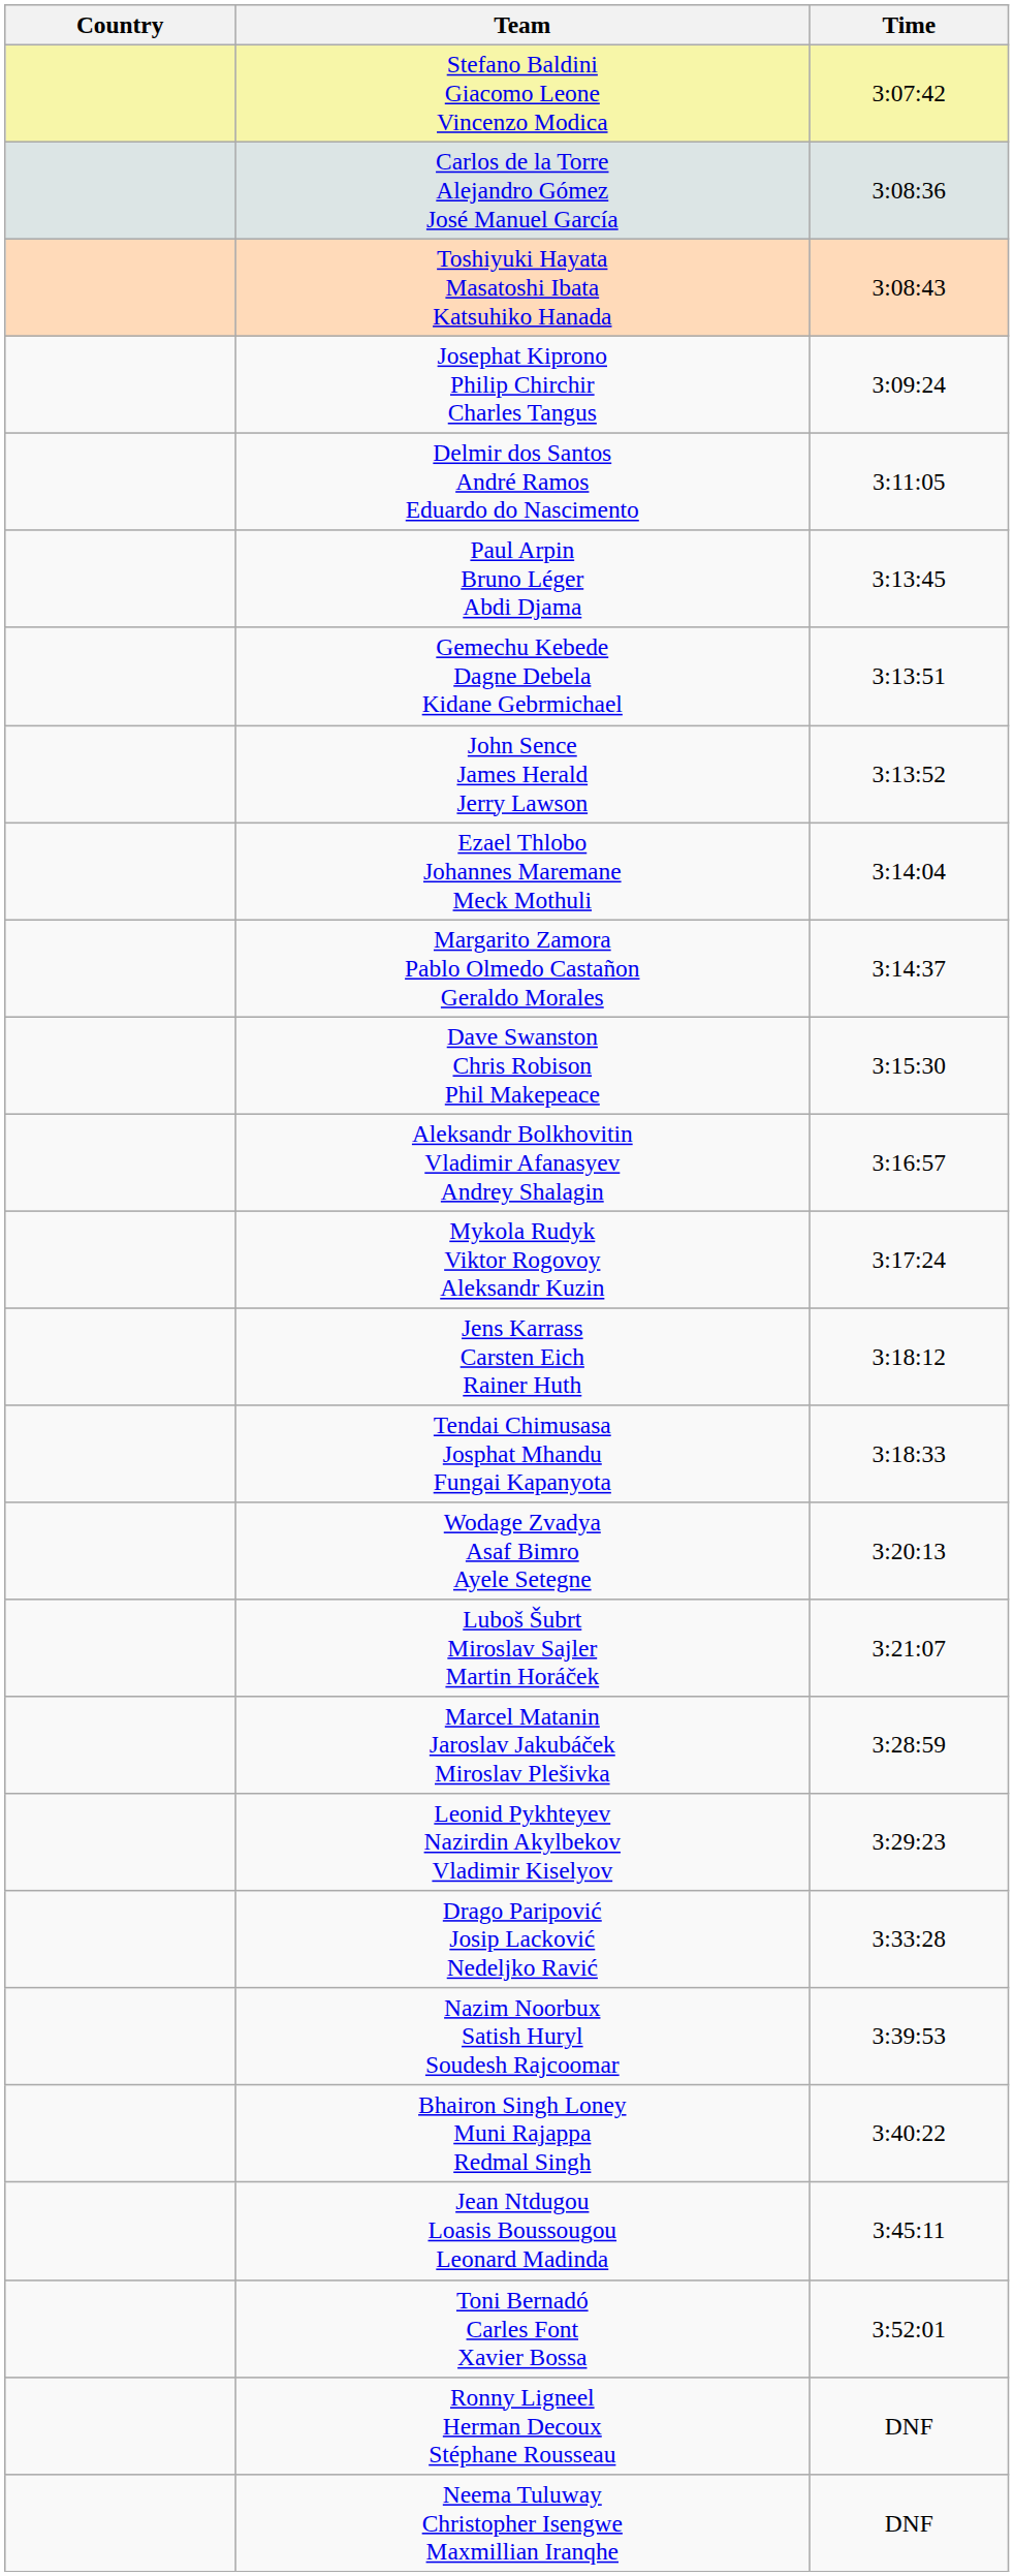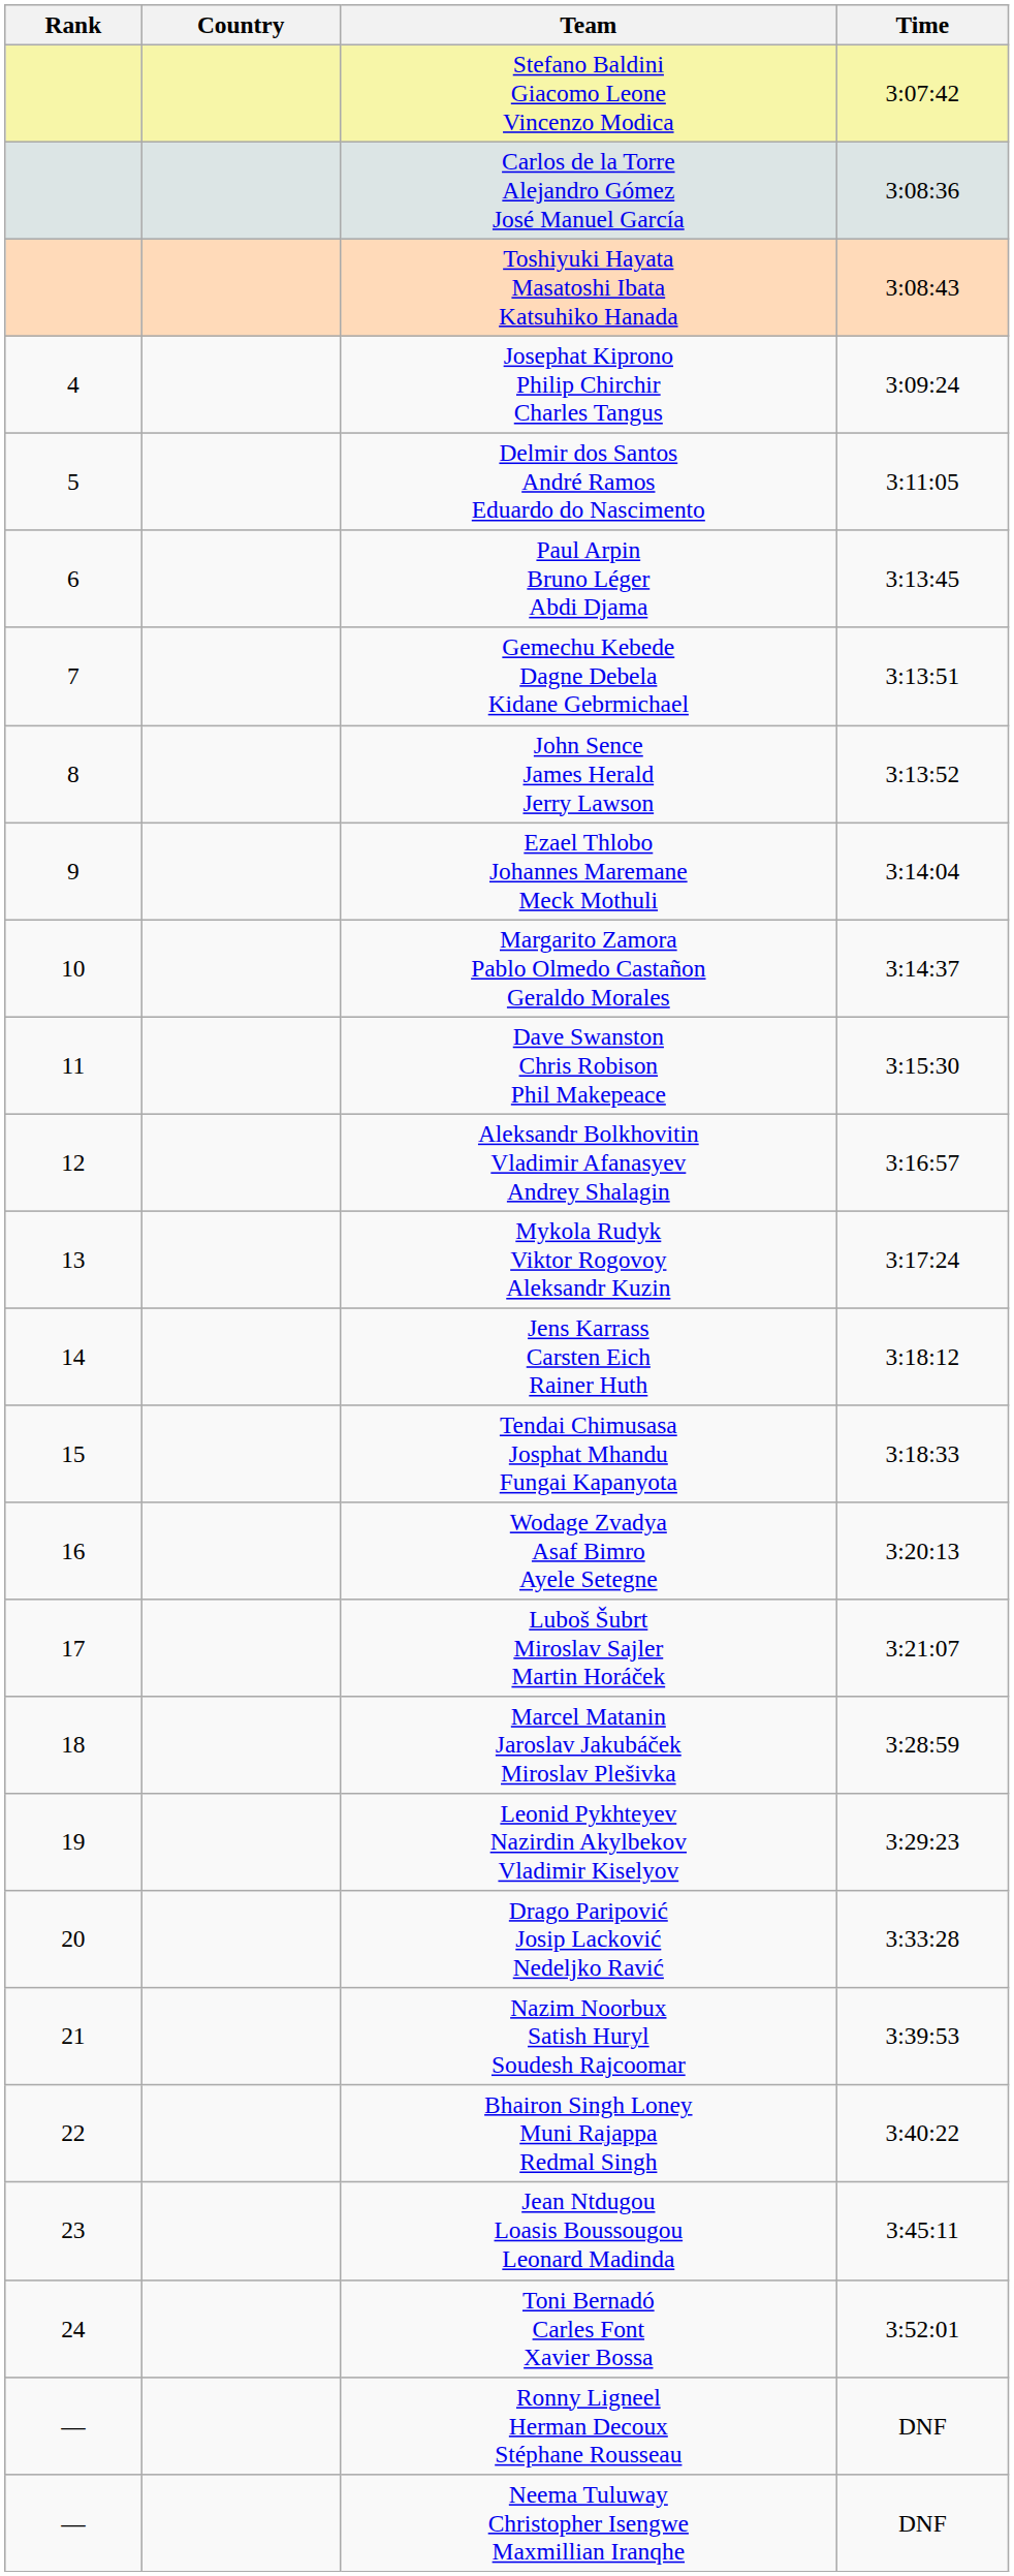 <table class="wikitable sortable" style=" text-align:center; font-size:95%;" width="50%">
 <tr>
+<th>Rank</th>
 <th>Country</th>
 <th>Team</th>
 <th>Time</th>
 </tr>
 <tr bgcolor="#F7F6A8">
+<td align=center></td>
 <td align=left></td>
 <td><a href='#'>Stefano Baldini</a><br><a href='#'>Giacomo Leone</a><br><a href='#'>Vincenzo Modica</a></td>
 <td>3:07:42</td>
 </tr>
 <tr bgcolor="#DCE5E5">
+<td align=center></td>
 <td align=left></td>
 <td><a href='#'>Carlos de la Torre</a><br><a href='#'>Alejandro Gómez</a><br><a href='#'>José Manuel García</a></td>
 <td>3:08:36</td>
 </tr>
 <tr bgcolor="#FFDAB9">
+<td align=center></td>
 <td align=left></td>
 <td><a href='#'>Toshiyuki Hayata</a><br><a href='#'>Masatoshi Ibata</a><br><a href='#'>Katsuhiko Hanada</a></td>
 <td>3:08:43</td>
 </tr>
 <tr>
+<td align=center>4</td>
 <td align=left></td>
 <td><a href='#'>Josephat Kiprono</a><br><a href='#'>Philip Chirchir</a><br><a href='#'>Charles Tangus</a></td>
 <td>3:09:24</td>
 </tr>
 <tr>
+<td align=center>5</td>
 <td align=left></td>
 <td><a href='#'>Delmir dos Santos</a><br><a href='#'>André Ramos</a><br><a href='#'>Eduardo do Nascimento</a></td>
 <td>3:11:05</td>
 </tr>
 <tr>
+<td align=center>6</td>
 <td align=left></td>
 <td><a href='#'>Paul Arpin</a><br><a href='#'>Bruno Léger</a><br><a href='#'>Abdi Djama</a></td>
 <td>3:13:45</td>
 </tr>
 <tr>
+<td align=center>7</td>
 <td align=left></td>
 <td><a href='#'>Gemechu Kebede</a><br><a href='#'>Dagne Debela</a><br><a href='#'>Kidane Gebrmichael</a></td>
 <td>3:13:51</td>
 </tr>
 <tr>
+<td align=center>8</td>
 <td align=left></td>
 <td><a href='#'>John Sence</a><br><a href='#'>James Herald</a><br><a href='#'>Jerry Lawson</a></td>
 <td>3:13:52</td>
 </tr>
 <tr>
+<td align=center>9</td>
 <td align=left></td>
 <td><a href='#'>Ezael Thlobo</a><br><a href='#'>Johannes Maremane</a><br><a href='#'>Meck Mothuli</a></td>
 <td>3:14:04</td>
 </tr>
 <tr>
+<td align=center>10</td>
 <td align=left></td>
 <td><a href='#'>Margarito Zamora</a><br><a href='#'>Pablo Olmedo Castañon</a><br><a href='#'>Geraldo Morales</a></td>
 <td>3:14:37</td>
 </tr>
 <tr>
+<td align=center>11</td>
 <td align=left></td>
 <td><a href='#'>Dave Swanston</a><br><a href='#'>Chris Robison</a><br><a href='#'>Phil Makepeace</a></td>
 <td>3:15:30</td>
 </tr>
 <tr>
+<td align=center>12</td>
 <td align=left></td>
 <td><a href='#'>Aleksandr Bolkhovitin</a><br><a href='#'>Vladimir Afanasyev</a><br><a href='#'>Andrey Shalagin</a></td>
 <td>3:16:57</td>
 </tr>
 <tr>
+<td align=center>13</td>
 <td align=left></td>
 <td><a href='#'>Mykola Rudyk</a><br><a href='#'>Viktor Rogovoy</a><br><a href='#'>Aleksandr Kuzin</a></td>
 <td>3:17:24</td>
 </tr>
 <tr>
+<td align=center>14</td>
 <td align=left></td>
 <td><a href='#'>Jens Karrass</a><br><a href='#'>Carsten Eich</a><br><a href='#'>Rainer Huth</a></td>
 <td>3:18:12</td>
 </tr>
 <tr>
+<td align=center>15</td>
 <td align=left></td>
 <td><a href='#'>Tendai Chimusasa</a><br><a href='#'>Josphat Mhandu</a><br><a href='#'>Fungai Kapanyota</a></td>
 <td>3:18:33</td>
 </tr>
 <tr>
+<td align=center>16</td>
 <td align=left></td>
 <td><a href='#'>Wodage Zvadya</a><br><a href='#'>Asaf Bimro</a><br><a href='#'>Ayele Setegne</a></td>
 <td>3:20:13</td>
 </tr>
 <tr>
+<td align=center>17</td>
 <td align=left></td>
 <td><a href='#'>Luboš Šubrt</a><br><a href='#'>Miroslav Sajler</a><br><a href='#'>Martin Horáček</a></td>
 <td>3:21:07</td>
 </tr>
 <tr>
+<td align=center>18</td>
 <td align=left></td>
 <td><a href='#'>Marcel Matanin</a><br><a href='#'>Jaroslav Jakubáček</a><br><a href='#'>Miroslav Plešivka</a></td>
 <td>3:28:59</td>
 </tr>
 <tr>
+<td align=center>19</td>
 <td align=left></td>
 <td><a href='#'>Leonid Pykhteyev</a><br><a href='#'>Nazirdin Akylbekov</a><br><a href='#'>Vladimir Kiselyov</a></td>
 <td>3:29:23</td>
 </tr>
 <tr>
+<td align=center>20</td>
 <td align=left></td>
 <td><a href='#'>Drago Paripović</a><br><a href='#'>Josip Lacković</a><br><a href='#'>Nedeljko Ravić</a></td>
 <td>3:33:28</td>
 </tr>
 <tr>
+<td align=center>21</td>
 <td align=left></td>
 <td><a href='#'>Nazim Noorbux</a><br><a href='#'>Satish Huryl</a><br><a href='#'>Soudesh Rajcoomar</a></td>
 <td>3:39:53</td>
 </tr>
 <tr>
+<td align=center>22</td>
 <td align=left></td>
 <td><a href='#'>Bhairon Singh Loney</a><br><a href='#'>Muni Rajappa</a><br><a href='#'>Redmal Singh</a></td>
 <td>3:40:22</td>
 </tr>
 <tr>
+<td align=center>23</td>
 <td align=left></td>
 <td><a href='#'>Jean Ntdugou</a><br><a href='#'>Loasis Boussougou</a><br><a href='#'>Leonard Madinda</a></td>
 <td>3:45:11</td>
 </tr>
 <tr>
+<td align=center>24</td>
 <td align=left></td>
 <td><a href='#'>Toni Bernadó</a><br><a href='#'>Carles Font</a><br><a href='#'>Xavier Bossa</a></td>
 <td>3:52:01</td>
 </tr>
 <tr>
+<td align=center>—</td>
 <td align=left></td>
 <td><a href='#'>Ronny Ligneel</a><br><a href='#'>Herman Decoux</a><br><a href='#'>Stéphane Rousseau</a></td>
 <td>DNF</td>
 </tr>
 <tr>
+<td align=center>—</td>
 <td align=left></td>
 <td><a href='#'>Neema Tuluway</a><br><a href='#'>Christopher Isengwe</a><br><a href='#'>Maxmillian Iranqhe</a></td>
 <td>DNF</td>
 </tr>
 </table>
